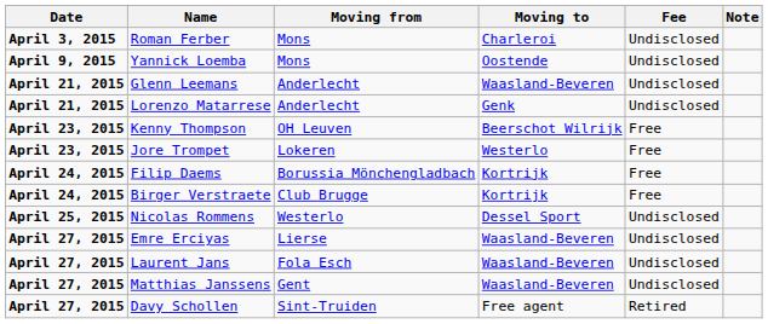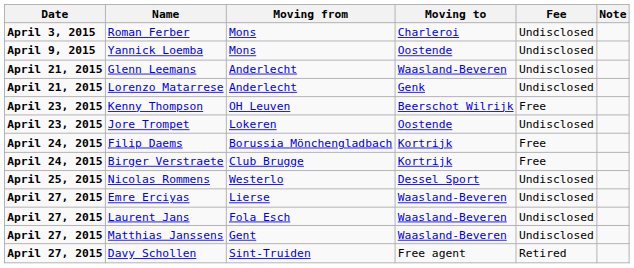 <table class="wikitable sortable">
 <tr>
 <th>Date</th>
 <th>Name</th>
 <th>Moving from</th>
 <th>Moving to</th>
 <th>Fee</th>
 <th>Note</th>
 </tr>
 <tr>
 <td><strong>April 3, 2015</strong></td>
 <td> <a href='#'>Roman Ferber</a></td>
 <td> <a href='#'>Mons</a></td>
 <td> <a href='#'>Charleroi</a></td>
 <td>Undisclosed </td>
 <td></td>
 </tr>
 <tr>
 <td><strong>April 9, 2015</strong></td>
 <td> <a href='#'>Yannick Loemba</a></td>
 <td> <a href='#'>Mons</a></td>
 <td> <a href='#'>Oostende</a></td>
 <td>Undisclosed </td>
 <td></td>
 </tr>
 <tr>
 <td><strong>April 21, 2015</strong></td>
 <td> <a href='#'>Glenn Leemans</a></td>
 <td> <a href='#'>Anderlecht</a></td>
 <td> <a href='#'>Waasland-Beveren</a></td>
 <td>Undisclosed </td>
 <td></td>
 </tr>
 <tr>
 <td><strong>April 21, 2015</strong></td>
 <td> <a href='#'>Lorenzo Matarrese</a></td>
 <td> <a href='#'>Anderlecht</a></td>
 <td> <a href='#'>Genk</a></td>
 <td>Undisclosed </td>
 <td></td>
 </tr>
 <tr>
 <td><strong>April 23, 2015</strong></td>
 <td> <a href='#'>Kenny Thompson</a></td>
 <td> <a href='#'>OH Leuven</a></td>
 <td> <a href='#'>Beerschot Wilrijk</a></td>
 <td>Free </td>
 <td></td>
 </tr>
 <tr>
 <td><strong>April 23, 2015</strong></td>
 <td> <a href='#'>Jore Trompet</a></td>
 <td> <a href='#'>Lokeren</a></td>
-<td> <a href='#'>Westerlo</a></td>
-<td>Free </td>
+<td> <a href='#'>Oostende</a></td>
+<td>Undisclosed </td>
 <td></td>
 </tr>
 <tr>
 <td><strong>April 24, 2015</strong></td>
 <td> <a href='#'>Filip Daems</a></td>
 <td> <a href='#'>Borussia Mönchengladbach</a></td>
 <td> <a href='#'>Kortrijk</a></td>
 <td>Free </td>
 <td></td>
 </tr>
 <tr>
 <td><strong>April 24, 2015</strong></td>
 <td> <a href='#'>Birger Verstraete</a></td>
 <td> <a href='#'>Club Brugge</a></td>
 <td> <a href='#'>Kortrijk</a></td>
 <td>Free </td>
 <td align=center></td>
 </tr>
 <tr>
 <td><strong>April 25, 2015</strong></td>
 <td> <a href='#'>Nicolas Rommens</a></td>
 <td> <a href='#'>Westerlo</a></td>
 <td> <a href='#'>Dessel Sport</a></td>
 <td>Undisclosed </td>
 <td></td>
 </tr>
 <tr>
 <td><strong>April 27, 2015</strong></td>
 <td> <a href='#'>Emre Erciyas</a></td>
 <td> <a href='#'>Lierse</a></td>
 <td> <a href='#'>Waasland-Beveren</a></td>
 <td>Undisclosed </td>
 <td></td>
 </tr>
 <tr>
 <td><strong>April 27, 2015</strong></td>
 <td> <a href='#'>Laurent Jans</a></td>
 <td> <a href='#'>Fola Esch</a></td>
 <td> <a href='#'>Waasland-Beveren</a></td>
 <td>Undisclosed </td>
 <td></td>
 </tr>
 <tr>
 <td><strong>April 27, 2015</strong></td>
 <td> <a href='#'>Matthias Janssens</a></td>
 <td> <a href='#'>Gent</a></td>
 <td> <a href='#'>Waasland-Beveren</a></td>
 <td>Undisclosed </td>
 <td></td>
 </tr>
 <tr>
 <td><strong>April 27, 2015</strong></td>
 <td> <a href='#'>Davy Schollen</a></td>
 <td> <a href='#'>Sint-Truiden</a></td>
 <td>Free agent</td>
 <td>Retired </td>
 <td></td>
 </tr>
 </table>
